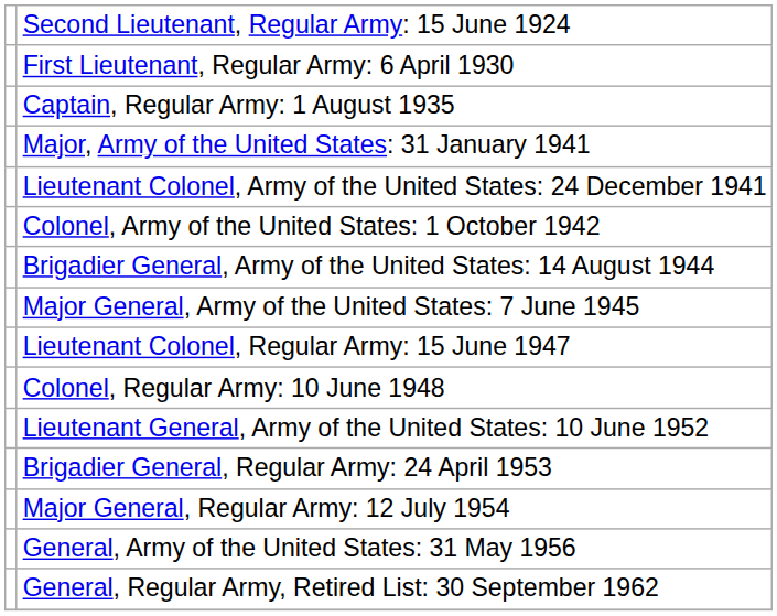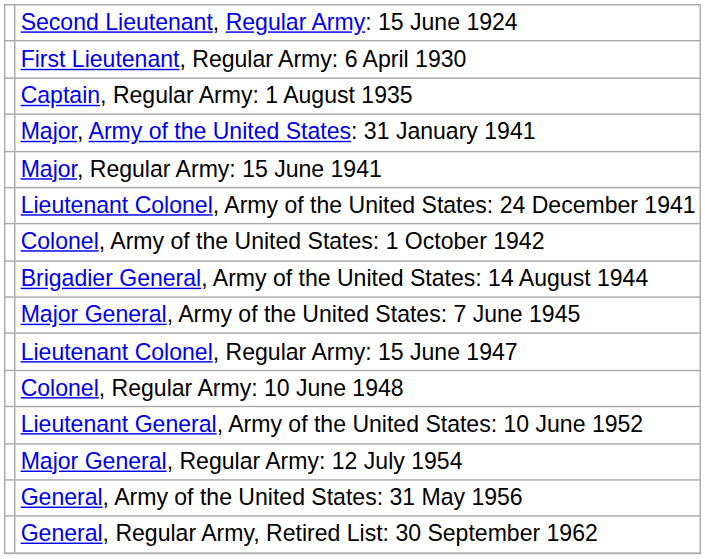 <table class="wikitable" style="background:white">
 <tr>
 <td align="center"></td>
 <td><a href='#'>Second Lieutenant</a>, <a href='#'>Regular Army</a>: 15 June 1924</td>
 </tr>
 <tr>
 <td align="center"></td>
 <td><a href='#'>First Lieutenant</a>, Regular Army: 6 April 1930</td>
 </tr>
 <tr>
 <td align="center"></td>
 <td><a href='#'>Captain</a>, Regular Army: 1 August 1935</td>
 </tr>
 <tr>
 <td align="center"></td>
 <td><a href='#'>Major</a>, <a href='#'>Army of the United States</a>: 31 January 1941</td>
+</tr>
+<tr>
+<td align="center"></td>
+<td><a href='#'>Major</a>, Regular Army: 15 June 1941</td>
 </tr>
 <tr>
 <td align="center"></td>
 <td><a href='#'>Lieutenant Colonel</a>, Army of the United States: 24 December 1941</td>
 </tr>
 <tr>
 <td align="center"></td>
 <td><a href='#'>Colonel</a>, Army of the United States: 1 October 1942</td>
 </tr>
 <tr>
 <td align="center"></td>
 <td><a href='#'>Brigadier General</a>, Army of the United States: 14 August 1944</td>
 </tr>
 <tr>
 <td align="center"></td>
 <td><a href='#'>Major General</a>, Army of the United States: 7 June 1945</td>
 </tr>
 <tr>
 <td align="center"></td>
 <td><a href='#'>Lieutenant Colonel</a>, Regular Army: 15 June 1947</td>
 </tr>
 <tr>
 <td align="center"></td>
 <td><a href='#'>Colonel</a>, Regular Army: 10 June 1948</td>
 </tr>
 <tr>
 <td align="center"></td>
 <td><a href='#'>Lieutenant General</a>, Army of the United States: 10 June 1952</td>
 </tr>
 <tr>
 <td align="center"></td>
-<td><a href='#'>Brigadier General</a>, Regular Army: 24 April 1953</td>
-</tr>
-<tr>
-<td align="center"></td>
 <td><a href='#'>Major General</a>, Regular Army: 12 July 1954</td>
 </tr>
 <tr>
 <td align="center"></td>
 <td><a href='#'>General</a>, Army of the United States: 31 May 1956</td>
 </tr>
 <tr>
 <td align="center"></td>
 <td><a href='#'>General</a>, Regular Army, Retired List: 30 September 1962</td>
 </tr>
 <tr>
 </tr>
 </table>
